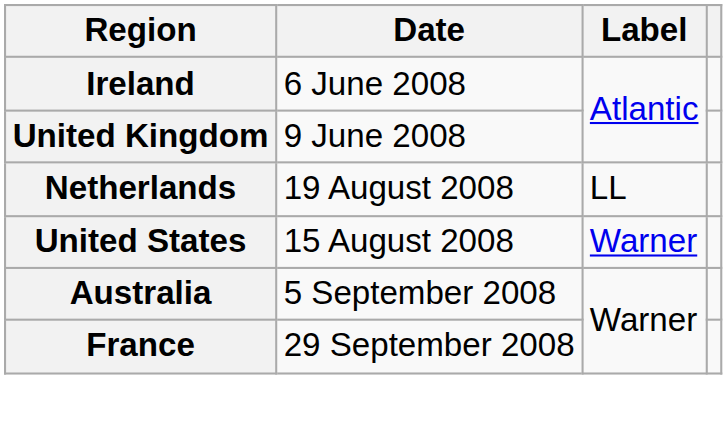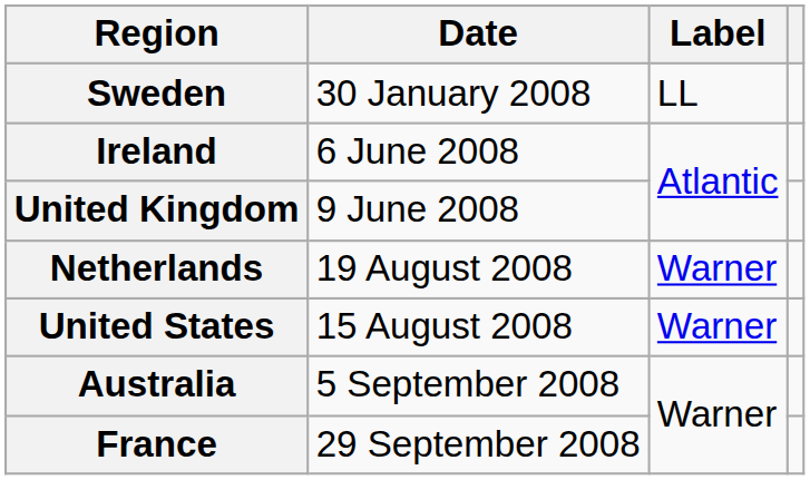 <table class="wikitable plainrowheaders">
 <tr>
 <th scope="col">Region</th>
 <th scope="col">Date</th>
 <th scope="col">Label</th>
 <th scope="col"></th>
+</tr>
+<tr>
+<th scope="row">Sweden</th>
+<td>30 January 2008</td>
+<td>LL</td>
+<td align="center"></td>
 </tr>
 <tr>
 <th scope="row">Ireland</th>
 <td>6 June 2008</td>
 <td rowspan="2"><a href='#'>Atlantic</a></td>
 <td align="center"></td>
 </tr>
 <tr>
 <th scope="row">United Kingdom</th>
 <td>9 June 2008</td>
 <td align="center"></td>
 </tr>
 <tr>
 <th scope="row">Netherlands</th>
 <td>19 August 2008</td>
-<td>LL</td>
+<td><a href='#'>Warner</a></td>
 <td align="center"></td>
 </tr>
 <tr>
 <th scope="row">United States</th>
 <td>15 August 2008</td>
 <td><a href='#'>Warner</a></td>
 <td align="center"></td>
 </tr>
 <tr>
 <th scope="row">Australia</th>
 <td>5 September 2008</td>
 <td rowspan="2">Warner</td>
 <td align="center"></td>
 </tr>
 <tr>
 <th scope="row">France</th>
 <td>29 September 2008</td>
 <td align="center"></td>
 </tr>
 </table>
